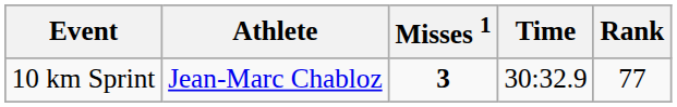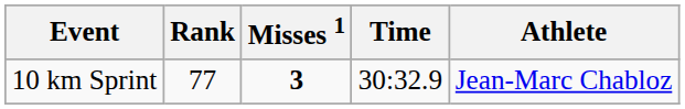 <table class="wikitable" style="font-size:90%">
 <tr>
 <th>Event</th>
-<th>Athlete</th>
+<th>Rank</th>
 <th>Misses <sup>1</sup></th>
 <th>Time</th>
-<th>Rank</th>
+<th>Athlete</th>
 </tr>
 <tr>
 <td>10 km Sprint</td>
-<td><a href='#'>Jean-Marc Chabloz</a></td>
+<td align="center">77</td>
 <td align="center"><strong>3</strong></td>
 <td align="center">30:32.9</td>
-<td align="center">77</td>
+<td><a href='#'>Jean-Marc Chabloz</a></td>
 </tr>
 </table>
